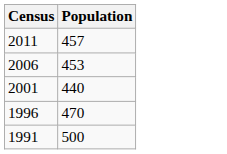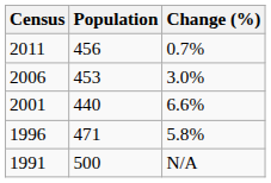 <table class="wikitable">
 <tr>
 <th>Census</th>
 <th>Population</th>
+<th>Change (%)</th>
 </tr>
 <tr>
 <td>2011</td>
-<td>457</td>
+<td>456</td>
+<td> 0.7%</td>
 </tr>
 <tr>
 <td>2006</td>
 <td>453</td>
+<td> 3.0%</td>
 </tr>
 <tr>
 <td>2001</td>
 <td>440</td>
+<td> 6.6%</td>
 </tr>
 <tr>
 <td>1996</td>
-<td>470</td>
+<td>471</td>
+<td> 5.8%</td>
 </tr>
 <tr>
 <td>1991</td>
 <td>500</td>
+<td>N/A</td>
 </tr>
 </table>
